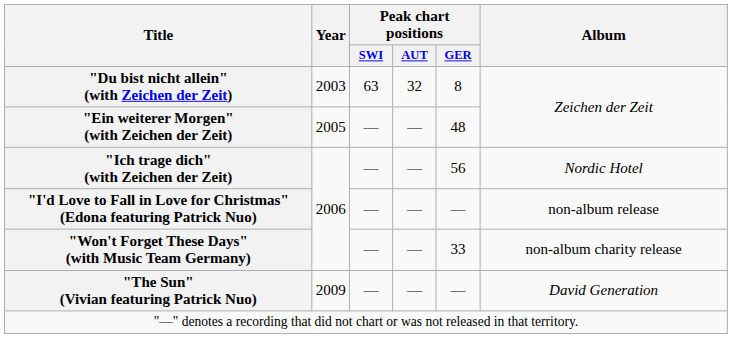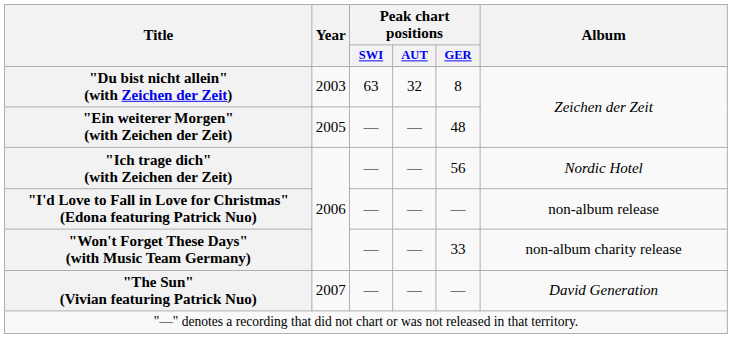 <table class="wikitable plainrowheaders" style="text-align:center;">
 <tr>
 <th scope="col" rowspan="2" style="width:20em;">Title</th>
 <th scope="col" rowspan="2">Year</th>
 <th scope="col" colspan="3">Peak chart positions</th>
 <th scope="col" rowspan="2" style="width:16em;">Album</th>
 </tr>
 <tr style="font-size:smaller;">
 <th width="40"><a href='#'>SWI</a><br></th>
 <th width="40"><a href='#'>AUT</a><br></th>
 <th width="40"><a href='#'>GER</a><br></th>
 </tr>
 <tr>
 <th scope="row">"Du bist nicht allein"<br><span>(with <a href='#'>Zeichen der Zeit</a>)</span></th>
 <td>2003</td>
 <td>63</td>
 <td>32</td>
 <td>8</td>
 <td rowspan="2"><em>Zeichen der Zeit</em></td>
 </tr>
 <tr>
 <th scope="row">"Ein weiterer Morgen"<br><span>(with Zeichen der Zeit)</span></th>
 <td>2005</td>
 <td>—</td>
 <td>—</td>
 <td>48</td>
 </tr>
 <tr>
 <th scope="row">"Ich trage dich"<br><span>(with Zeichen der Zeit)</span></th>
 <td rowspan="3">2006</td>
 <td>—</td>
 <td>—</td>
 <td>56</td>
 <td><em>Nordic Hotel</em></td>
 </tr>
 <tr>
 <th scope="row">"I'd Love to Fall in Love for Christmas"<br><span>(Edona featuring Patrick Nuo)</span></th>
 <td>—</td>
 <td>—</td>
 <td>—</td>
 <td>non-album release</td>
 </tr>
 <tr>
 <th scope="row">"Won't Forget These Days"<br><span>(with Music Team Germany)</span></th>
 <td>—</td>
 <td>—</td>
 <td>33</td>
 <td>non-album charity release</td>
 </tr>
 <tr>
 <th scope="row">"The Sun"<br><span>(Vivian featuring Patrick Nuo)</span></th>
-<td>2009</td>
+<td>2007</td>
 <td>—</td>
 <td>—</td>
 <td>—</td>
 <td><em>David Generation</em></td>
 </tr>
 <tr>
 <td colspan="12" style="font-size:90%">"—" denotes a recording that did not chart or was not released in that territory.</td>
 </tr>
 </table>
